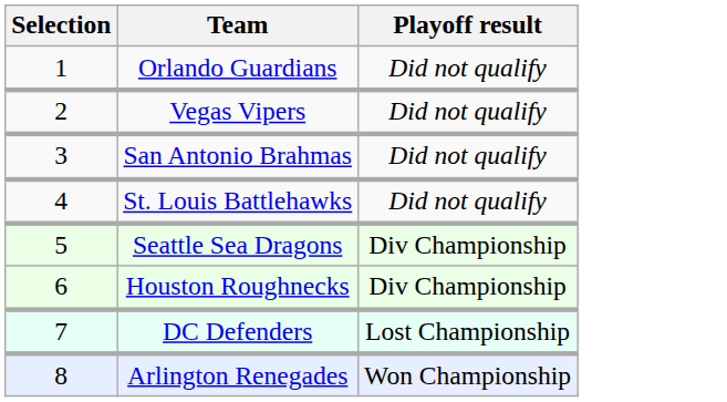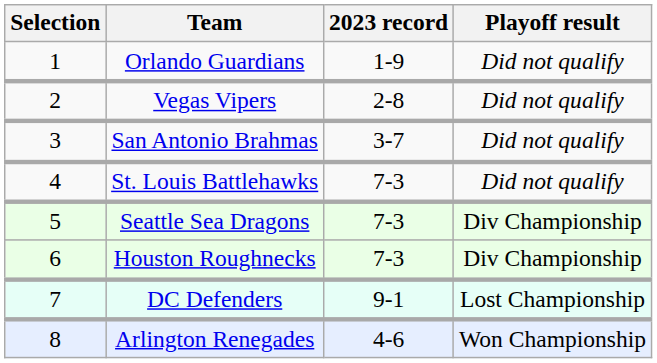 <table class="wikitable" style="text-align:center;">
 <tr>
 <th>Selection</th>
 <th>Team</th>
+<th>2023 record</th>
 <th>Playoff result</th>
 </tr>
 <tr>
 <td style="text-align:center">1</td>
 <td><a href='#'>Orlando Guardians</a></td>
+<td>1-9</td>
 <td><em>Did not qualify</em></td>
 </tr>
 <tr style="border-top:3px solid darkgrey">
 <td style="text-align:center">2</td>
 <td><a href='#'>Vegas Vipers</a></td>
+<td>2-8</td>
 <td><em>Did not qualify</em></td>
 </tr>
 <tr style="border-top:3px solid darkgrey">
 <td style="text-align:center">3</td>
 <td><a href='#'>San Antonio Brahmas</a></td>
+<td>3-7</td>
 <td><em>Did not qualify</em></td>
 </tr>
 <tr style="border-top:3px solid darkgrey">
 <td style="text-align:center">4</td>
 <td><a href='#'>St. Louis Battlehawks</a></td>
+<td>7-3</td>
 <td><em>Did not qualify</em></td>
 </tr>
 <tr style="border-top:3px solid darkgrey; background:#eaffe6;">
 <td style="text-align:center">5</td>
 <td><a href='#'>Seattle Sea Dragons</a></td>
+<td>7-3</td>
 <td>Div Championship</td>
 </tr>
 <tr style="background:#eaffe6;">
 <td style="text-align:center">6</td>
 <td><a href='#'>Houston Roughnecks</a></td>
+<td>7-3</td>
 <td>Div Championship</td>
 </tr>
 <tr style="border-top:3px solid darkgrey; background:#e6fff7;">
 <td style="text-align:center">7</td>
 <td><a href='#'>DC Defenders</a></td>
+<td>9-1</td>
 <td>Lost Championship</td>
 </tr>
 <tr style="border-top:3px solid darkgrey; background:#e6eeff;">
 <td style="text-align:center">8</td>
 <td><a href='#'>Arlington Renegades</a></td>
+<td>4-6</td>
 <td>Won Championship</td>
 </tr>
 </table>
